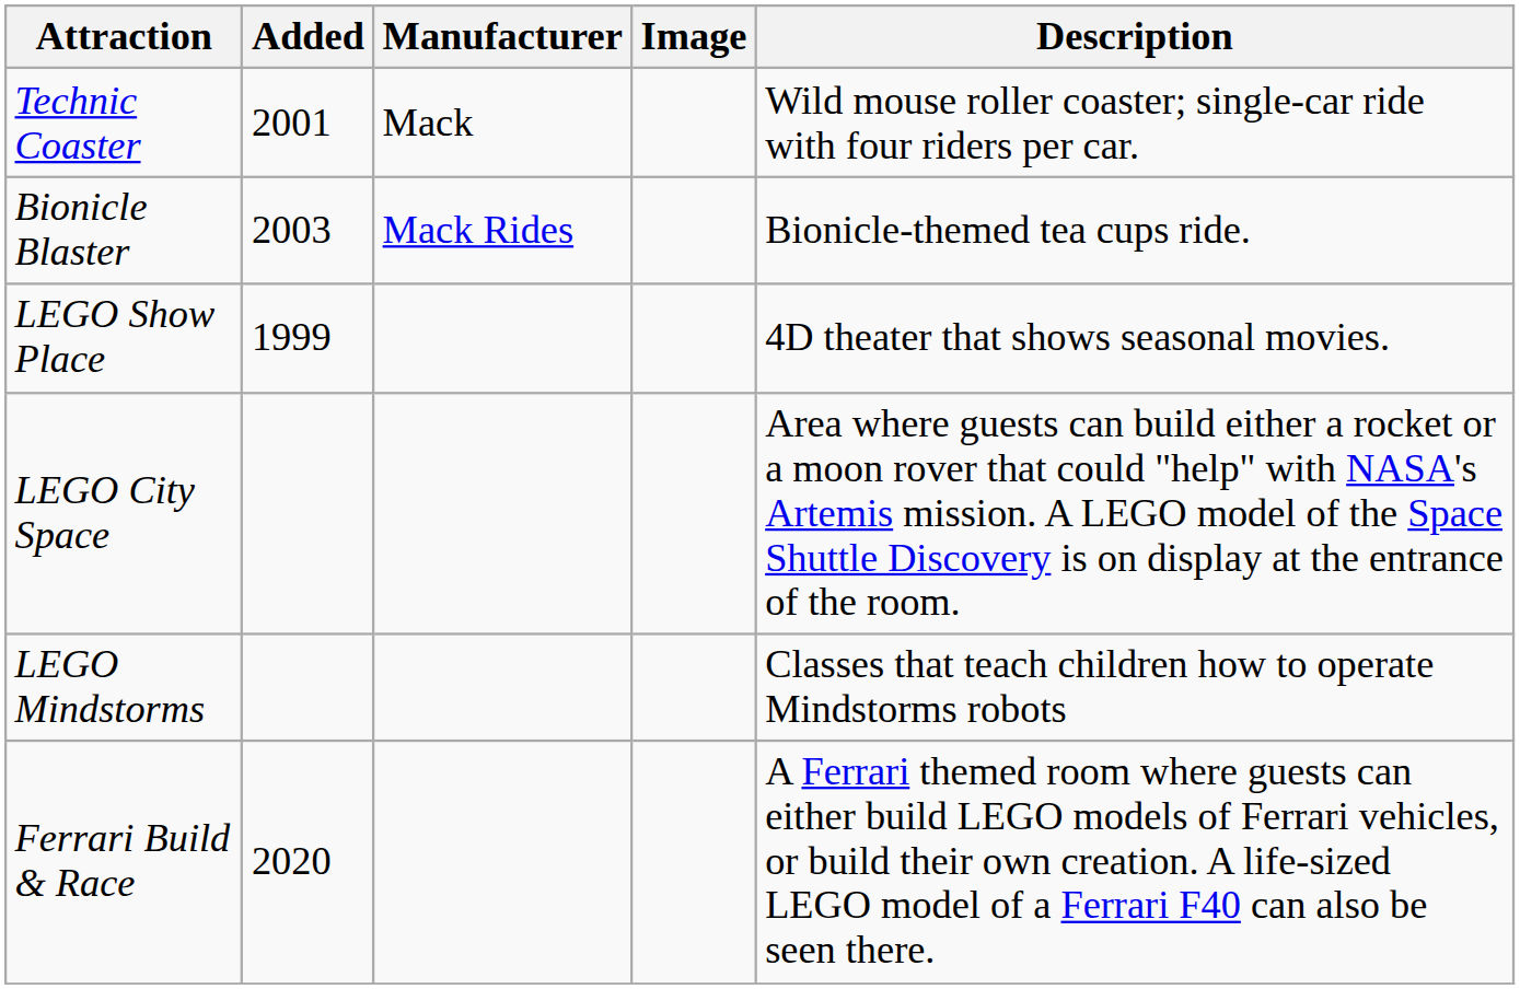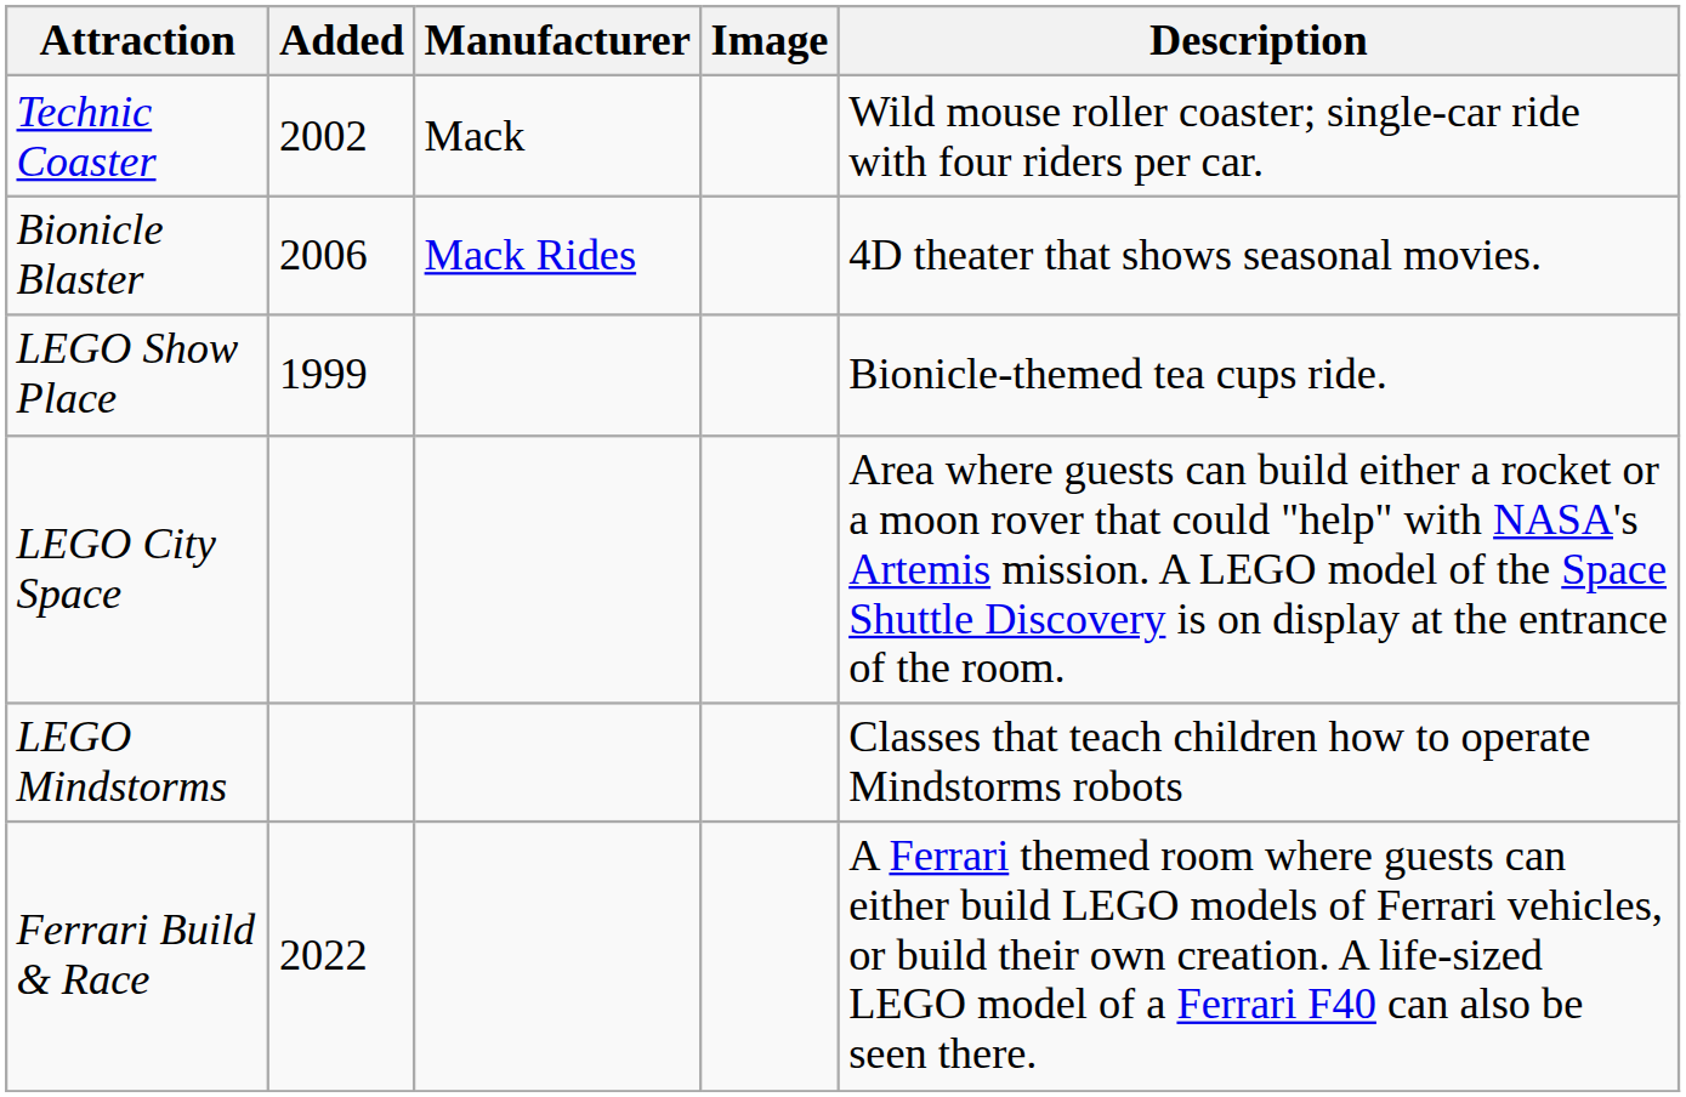 <table class="wikitable sortable">
 <tr>
 <th scope="col">Attraction</th>
 <th scope="col">Added</th>
 <th scope="col">Manufacturer</th>
 <th scope="col" class="unsortable">Image</th>
 <th scope="col" class="unsortable">Description</th>
 </tr>
 <tr>
 <td><em><a href='#'>Technic Coaster</a></em></td>
-<td>2001</td>
+<td>2002</td>
 <td>Mack</td>
 <td></td>
 <td>Wild mouse roller coaster; single-car ride with four riders per car.</td>
 </tr>
 <tr>
 <td><em>Bionicle Blaster</em></td>
-<td>2003</td>
+<td>2006</td>
 <td><a href='#'>Mack Rides</a></td>
 <td></td>
-<td>Bionicle-themed tea cups ride.</td>
+<td>4D theater that shows seasonal movies.</td>
 </tr>
 <tr>
 <td><em>LEGO Show Place</em></td>
 <td>1999</td>
 <td></td>
 <td></td>
-<td>4D theater that shows seasonal movies.</td>
+<td>Bionicle-themed tea cups ride.</td>
 </tr>
 <tr>
 <td><em>LEGO City Space</em></td>
 <td></td>
 <td></td>
 <td style="text-align:center;"></td>
 <td>Area where guests can build either a rocket or a moon rover that could "help" with <a href='#'>NASA</a>'s <a href='#'>Artemis</a> mission. A LEGO model of the <a href='#'>Space Shuttle Discovery</a> is on display at the entrance of the room.</td>
 </tr>
 <tr>
 <td><em>LEGO Mindstorms</em></td>
 <td></td>
 <td></td>
 <td></td>
 <td>Classes that teach children how to operate Mindstorms robots</td>
 </tr>
 <tr>
 <td><em>Ferrari Build & Race</em></td>
-<td>2020</td>
+<td>2022</td>
 <td></td>
 <td></td>
 <td>A <a href='#'>Ferrari</a> themed room where guests can either build LEGO models of Ferrari vehicles, or build their own creation. A life-sized LEGO model of a <a href='#'>Ferrari F40</a> can also be seen there.</td>
 </tr>
 <tr>
 </tr>
 </table>
